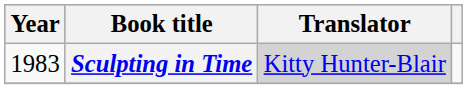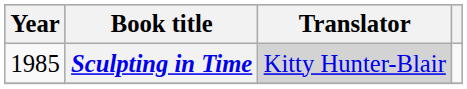 <table class="wikitable plainrowheaders sortable">
 <tr style="background:#ccc; text-align:center;">
 <th scope="col" class="unsortable">Year</th>
 <th scope="col" class="unsortable">Book title</th>
 <th scope="col" class="unsortable">Translator</th>
 <th scope="col" class="unsortable"></th>
 </tr>
 <tr>
-<td align="center">1983</td>
+<td align="center">1985</td>
 <th scope=row><em><a href='#'>Sculpting in Time</a></em></th>
 <td style="background: lightgrey;"><a href='#'>Kitty Hunter-Blair</a></td>
 <td style="text-align:center;"></td>
 </tr>
 <tr>
 </tr>
 </table>
